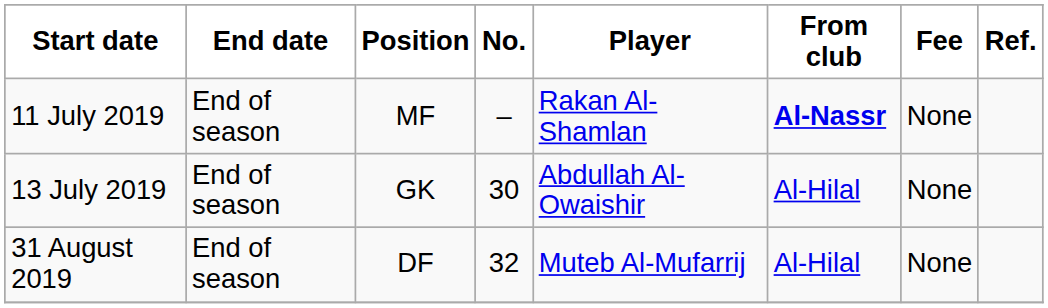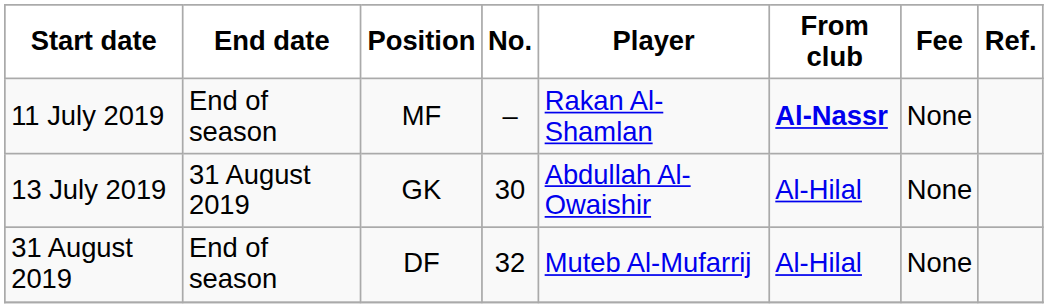 <table class="wikitable sortable">
 <tr>
 <th style="background:white; color:black;"><strong>Start date</strong></th>
 <th style="background:white; color:black;"><strong>End date</strong></th>
 <th style="background:white; color:black;"><strong>Position</strong></th>
 <th style="background:white; color:black;"><strong>No.</strong></th>
 <th style="background:white; color:black;"><strong>Player</strong></th>
 <th style="background:white; color:black;"><strong>From club</strong></th>
 <th style="background:white; color:black;"><strong>Fee</strong></th>
 <th style="background:white; color:black;"><strong>Ref.</strong></th>
 </tr>
 <tr>
 <td>11 July 2019</td>
 <td>End of season</td>
 <td style="text-align:center;">MF</td>
 <td style="text-align:center;">–</td>
 <td style="text-align:left;"> <a href='#'>Rakan Al-Shamlan</a></td>
 <td style="text-align:left;"><strong> <a href='#'>Al-Nassr</a></strong></td>
 <td>None</td>
 <td></td>
 </tr>
 <tr>
 <td>13 July 2019</td>
-<td>End of season</td>
+<td>31 August 2019</td>
 <td style="text-align:center;">GK</td>
 <td style="text-align:center;">30</td>
 <td style="text-align:left;"> <a href='#'>Abdullah Al-Owaishir</a></td>
 <td style="text-align:left;"> <a href='#'>Al-Hilal</a></td>
 <td>None</td>
 <td></td>
 </tr>
 <tr>
 <td>31 August 2019</td>
 <td>End of season</td>
 <td style="text-align:center;">DF</td>
 <td style="text-align:center;">32</td>
 <td style="text-align:left;"> <a href='#'>Muteb Al-Mufarrij</a></td>
 <td style="text-align:left;"> <a href='#'>Al-Hilal</a></td>
 <td>None</td>
 <td></td>
 </tr>
 <tr>
 </tr>
 </table>
